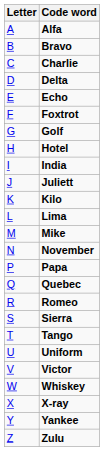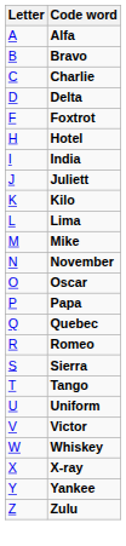 <table class="wikitable">
 <tr>
 <th>Letter</th>
 <th>Code word</th>
 </tr>
 <tr>
 <td><a href='#'>A</a></td>
 <td><strong>Alfa</strong></td>
 </tr>
 <tr>
 <td><a href='#'>B</a></td>
 <td><strong>Bravo</strong></td>
 </tr>
 <tr>
 <td><a href='#'>C</a></td>
 <td><strong>Charlie</strong></td>
 </tr>
 <tr>
 <td><a href='#'>D</a></td>
 <td><strong>Delta</strong></td>
 </tr>
 <tr>
-<td><a href='#'>E</a></td>
-<td><strong>Echo</strong></td>
-</tr>
-<tr>
 <td><a href='#'>F</a></td>
 <td><strong>Foxtrot</strong></td>
-</tr>
-<tr>
-<td><a href='#'>G</a></td>
-<td><strong>Golf</strong></td>
 </tr>
 <tr>
 <td><a href='#'>H</a></td>
 <td><strong>Hotel</strong></td>
 </tr>
 <tr>
 <td><a href='#'>I</a></td>
 <td><strong>India</strong></td>
 </tr>
 <tr>
 <td><a href='#'>J</a></td>
 <td><strong>Juliett</strong></td>
 </tr>
 <tr>
 <td><a href='#'>K</a></td>
 <td><strong>Kilo</strong></td>
 </tr>
 <tr>
 <td><a href='#'>L</a></td>
 <td><strong>Lima</strong></td>
 </tr>
 <tr>
 <td><a href='#'>M</a></td>
 <td><strong>Mike</strong></td>
 </tr>
 <tr>
 <td><a href='#'>N</a></td>
 <td><strong>November</strong></td>
+</tr>
+<tr>
+<td><a href='#'>O</a></td>
+<td><strong>Oscar</strong></td>
 </tr>
 <tr>
 <td><a href='#'>P</a></td>
 <td><strong>Papa</strong></td>
 </tr>
 <tr>
 <td><a href='#'>Q</a></td>
 <td><strong>Quebec</strong></td>
 </tr>
 <tr>
 <td><a href='#'>R</a></td>
 <td><strong>Romeo</strong></td>
 </tr>
 <tr>
 <td><a href='#'>S</a></td>
 <td><strong>Sierra</strong></td>
 </tr>
 <tr>
 <td><a href='#'>T</a></td>
 <td><strong>Tango</strong></td>
 </tr>
 <tr>
 <td><a href='#'>U</a></td>
 <td><strong>Uniform</strong></td>
 </tr>
 <tr>
 <td><a href='#'>V</a></td>
 <td><strong>Victor</strong></td>
 </tr>
 <tr>
 <td><a href='#'>W</a></td>
 <td><strong>Whiskey</strong></td>
 </tr>
 <tr>
 <td><a href='#'>X</a></td>
 <td><strong>X-ray</strong></td>
 </tr>
 <tr>
 <td><a href='#'>Y</a></td>
 <td><strong>Yankee</strong></td>
 </tr>
 <tr>
 <td><a href='#'>Z</a></td>
 <td><strong>Zulu</strong></td>
 </tr>
 </table>
